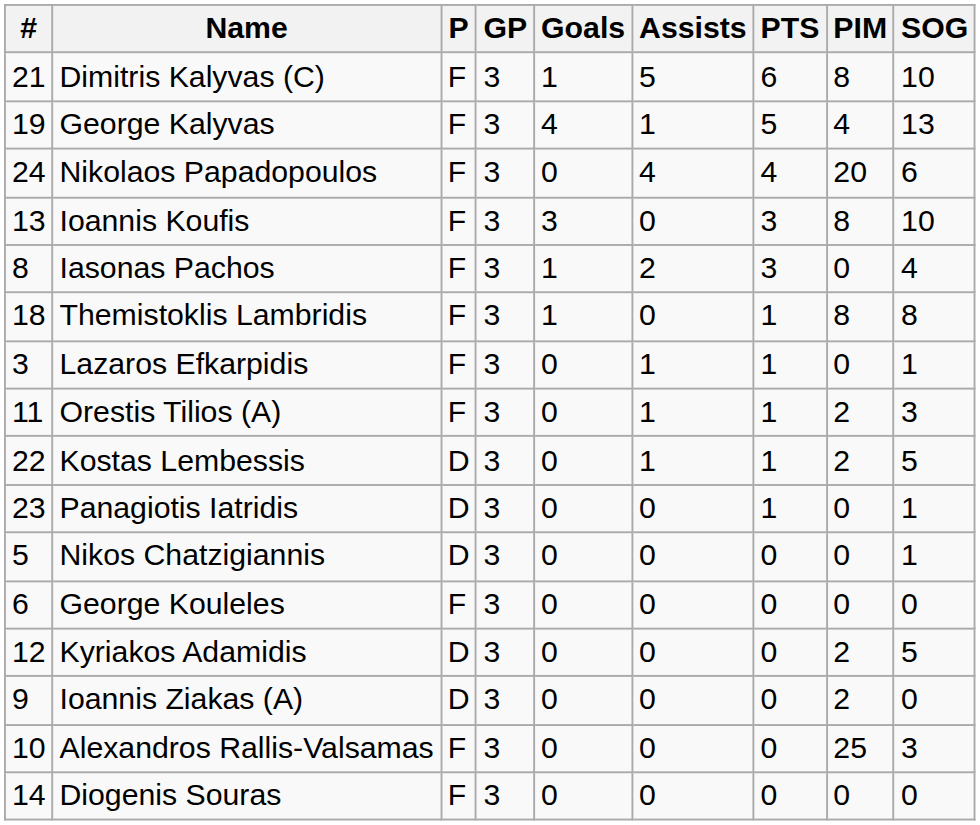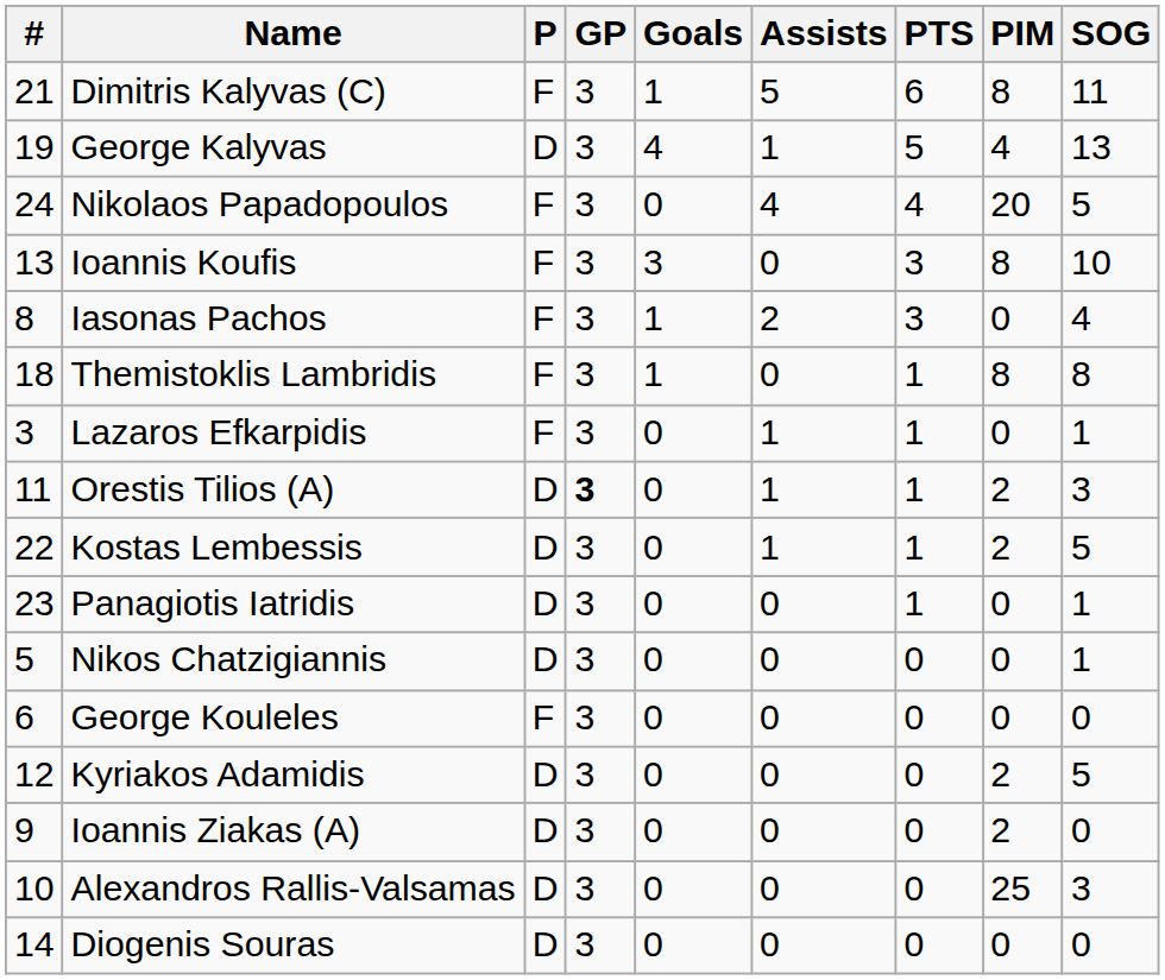 <table class="wikitable">
 <tr>
 <th>#</th>
 <th>Name</th>
 <th>P</th>
 <th>GP</th>
 <th>Goals</th>
 <th>Assists</th>
 <th>PTS</th>
 <th>PIM</th>
 <th>SOG</th>
 </tr>
 <tr>
 <td>21</td>
 <td>Dimitris Kalyvas (C)</td>
 <td>F</td>
 <td>3</td>
 <td>1</td>
 <td>5</td>
 <td>6</td>
 <td>8</td>
-<td>10</td>
+<td>11</td>
 </tr>
 <tr>
 <td>19</td>
 <td>George Kalyvas</td>
-<td>F</td>
+<td>D</td>
 <td>3</td>
 <td>4</td>
 <td>1</td>
 <td>5</td>
 <td>4</td>
 <td>13</td>
 </tr>
 <tr>
 <td>24</td>
 <td>Nikolaos Papadopoulos</td>
 <td>F</td>
 <td>3</td>
 <td>0</td>
 <td>4</td>
 <td>4</td>
 <td>20</td>
-<td>6</td>
+<td>5</td>
 </tr>
 <tr>
 <td>13</td>
 <td>Ioannis Koufis</td>
 <td>F</td>
 <td>3</td>
 <td>3</td>
 <td>0</td>
 <td>3</td>
 <td>8</td>
 <td>10</td>
 </tr>
 <tr>
 <td>8</td>
 <td>Iasonas Pachos</td>
 <td>F</td>
 <td>3</td>
 <td>1</td>
 <td>2</td>
 <td>3</td>
 <td>0</td>
 <td>4</td>
 </tr>
 <tr>
 <td>18</td>
 <td>Themistoklis Lambridis</td>
 <td>F</td>
 <td>3</td>
 <td>1</td>
 <td>0</td>
 <td>1</td>
 <td>8</td>
 <td>8</td>
 </tr>
 <tr>
 <td>3</td>
 <td>Lazaros Efkarpidis</td>
 <td>F</td>
 <td>3</td>
 <td>0</td>
 <td>1</td>
 <td>1</td>
 <td>0</td>
 <td>1</td>
 </tr>
 <tr>
 <td>11</td>
 <td>Orestis Tilios (A)</td>
-<td>F</td>
-<td>3</td>
+<td>D</td>
+<td><strong>3</strong></td>
 <td>0</td>
 <td>1</td>
 <td>1</td>
 <td>2</td>
 <td>3</td>
 </tr>
 <tr>
 <td>22</td>
 <td>Kostas Lembessis</td>
 <td>D</td>
 <td>3</td>
 <td>0</td>
 <td>1</td>
 <td>1</td>
 <td>2</td>
 <td>5</td>
 </tr>
 <tr>
 <td>23</td>
 <td>Panagiotis Iatridis</td>
 <td>D</td>
 <td>3</td>
 <td>0</td>
 <td>0</td>
 <td>1</td>
 <td>0</td>
 <td>1</td>
 </tr>
 <tr>
 <td>5</td>
 <td>Nikos Chatzigiannis</td>
 <td>D</td>
 <td>3</td>
 <td>0</td>
 <td>0</td>
 <td>0</td>
 <td>0</td>
 <td>1</td>
 </tr>
 <tr>
 <td>6</td>
 <td>George Kouleles</td>
 <td>F</td>
 <td>3</td>
 <td>0</td>
 <td>0</td>
 <td>0</td>
 <td>0</td>
 <td>0</td>
 </tr>
 <tr>
 <td>12</td>
 <td>Kyriakos Adamidis</td>
 <td>D</td>
 <td>3</td>
 <td>0</td>
 <td>0</td>
 <td>0</td>
 <td>2</td>
 <td>5</td>
 </tr>
 <tr>
 <td>9</td>
 <td>Ioannis Ziakas (A)</td>
 <td>D</td>
 <td>3</td>
 <td>0</td>
 <td>0</td>
 <td>0</td>
 <td>2</td>
 <td>0</td>
 </tr>
 <tr>
 <td>10</td>
 <td>Alexandros Rallis-Valsamas</td>
-<td>F</td>
+<td>D</td>
 <td>3</td>
 <td>0</td>
 <td>0</td>
 <td>0</td>
 <td>25</td>
 <td>3</td>
 </tr>
 <tr>
 <td>14</td>
 <td>Diogenis Souras</td>
-<td>F</td>
+<td>D</td>
 <td>3</td>
 <td>0</td>
 <td>0</td>
 <td>0</td>
 <td>0</td>
 <td>0</td>
 </tr>
 </table>
